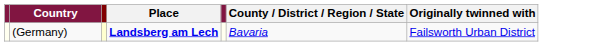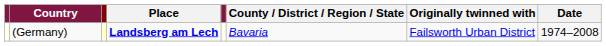 <table class="wikitable" "text-align:left;font-size:100%;"|>
 <tr>
 <th style="background:#811541; color:#fff;" !></th>
 <th style="height:17px; background:#811541; color:#fff; width:120px;">Country</th>
 <th style="background:#810001; color:#fff;" !></th>
 <th !style="background:#810001; color:#fff; width:100px;">Place</th>
 <th style="background:#811541; color:#fff;" !></th>
 <th !style="background:#811541; color:#fff; width:130px;">County / District / Region / State</th>
 <th !style="background:#811541; color:#fff; width:130px;">Originally twinned with</th>
+<th !style="background:#811541; color:#fff; width:40px;">Date</th>
 </tr>
 <tr>
 <th style="background: #FFFFEF; color: #000000" !></th>
 <td !style="background:#ffffef; color:#000;" !>(Germany)</td>
 <th style="background: #FFFFCF; color: #000000" !></th>
 <td !style="background:#ffffcf; color:#000;" !><strong><a href='#'>Landsberg am Lech</a></strong></td>
 <th style="background: #FFFFEF; color: #000000" !></th>
 <td !style="background:#ffffef; color:#000;" !><em><a href='#'>Bavaria</a></em></td>
 <td !style="background:#ffffef; color:#000;" !><a href='#'>Failsworth Urban District</a></td>
+<td !style="background:#ffffef; color:#000;" !>1974–2008</td>
 </tr>
 </table>
